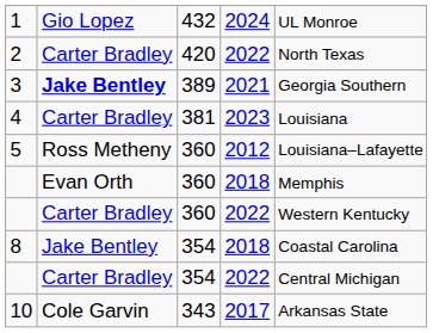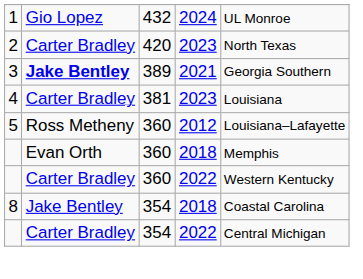 <table class="wikitable">
 <tr>
 </tr>
 <tr>
 <td>1</td>
 <td><a href='#'>Gio Lopez</a></td>
 <td>432</td>
 <td><a href='#'>2024</a></td>
 <td style="font-size:80%;">UL Monroe</td>
 </tr>
 <tr>
 <td>2</td>
 <td><a href='#'>Carter Bradley</a></td>
 <td>420</td>
-<td><a href='#'>2022</a></td>
+<td><a href='#'>2023</a></td>
 <td style="font-size:80%;">North Texas</td>
 </tr>
 <tr>
 <td>3</td>
 <td><strong><a href='#'>Jake Bentley</a></strong></td>
 <td>389</td>
 <td><a href='#'>2021</a></td>
 <td style="font-size:80%;">Georgia Southern</td>
 </tr>
 <tr>
 <td>4</td>
 <td><a href='#'>Carter Bradley</a></td>
 <td>381</td>
 <td><a href='#'>2023</a></td>
 <td style="font-size:80%;">Louisiana</td>
 </tr>
 <tr>
 <td>5</td>
 <td>Ross Metheny</td>
 <td>360</td>
 <td><a href='#'>2012</a></td>
 <td style="font-size:80%;">Louisiana–Lafayette</td>
 </tr>
 <tr>
 <td></td>
 <td>Evan Orth</td>
 <td>360</td>
 <td><a href='#'>2018</a></td>
 <td style="font-size:80%;">Memphis</td>
 </tr>
 <tr>
 <td></td>
 <td><a href='#'>Carter Bradley</a></td>
 <td>360</td>
 <td><a href='#'>2022</a></td>
 <td style="font-size:80%;">Western Kentucky</td>
 </tr>
 <tr>
 <td>8</td>
 <td><a href='#'>Jake Bentley</a></td>
 <td>354</td>
 <td><a href='#'>2018</a></td>
 <td style="font-size:80%;">Coastal Carolina</td>
 </tr>
 <tr>
 <td></td>
 <td><a href='#'>Carter Bradley</a></td>
 <td>354</td>
 <td><a href='#'>2022</a></td>
 <td style="font-size:80%;">Central Michigan</td>
 </tr>
-<tr>
-<td>10</td>
-<td>Cole Garvin</td>
-<td>343</td>
-<td><a href='#'>2017</a></td>
-<td style="font-size:80%;">Arkansas State</td>
-</tr>
 </table>
